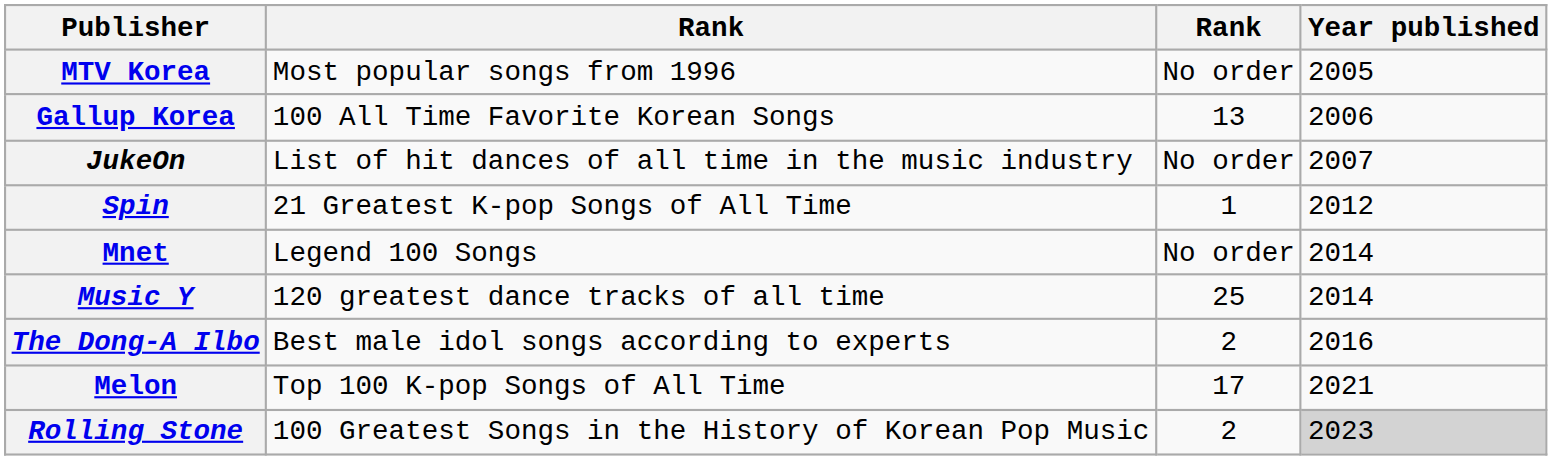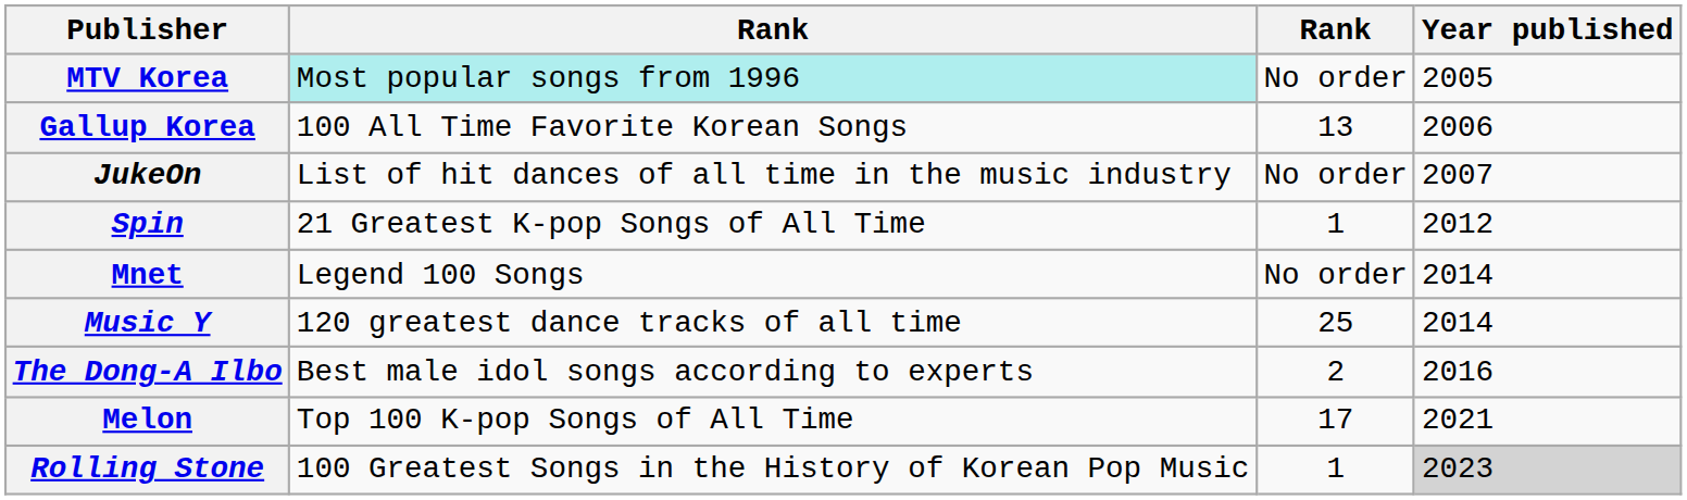 <table class="wikitable plainrowheaders">
 <tr>
 <th scope="col">Publisher</th>
 <th scope="col">Rank</th>
 <th>Rank</th>
 <th scope="col" class="unsortable">Year published</th>
 </tr>
 <tr>
 <th scope="row"><a href='#'>MTV Korea</a></th>
-<td>Most popular songs from 1996</td>
+<td style="background: paleturquoise;">Most popular songs from 1996</td>
 <td align="center">No order</td>
 <td>2005</td>
 </tr>
 <tr>
 <th scope="row"><a href='#'>Gallup Korea</a></th>
 <td>100 All Time Favorite Korean Songs</td>
 <td align="center">13</td>
 <td>2006</td>
 </tr>
 <tr>
 <th scope="row"><em>JukeOn</em></th>
 <td>List of hit dances of all time in the music industry</td>
 <td align="center">No order</td>
 <td>2007</td>
 </tr>
 <tr>
 <th scope="row"><em><a href='#'>Spin</a></em></th>
 <td>21 Greatest K-pop Songs of All Time</td>
 <td align="center">1</td>
 <td>2012</td>
 </tr>
 <tr>
 <th scope="row"><a href='#'>Mnet</a></th>
 <td>Legend 100 Songs</td>
 <td align="center">No order</td>
 <td>2014</td>
 </tr>
 <tr>
 <th scope="row"><em><a href='#'>Music Y</a></em></th>
 <td>120 greatest dance tracks of all time</td>
 <td align="center">25</td>
 <td>2014</td>
 </tr>
 <tr>
 <th scope="row"><em><a href='#'>The Dong-A Ilbo</a></em></th>
 <td>Best male idol songs according to experts</td>
 <td align="center">2</td>
 <td>2016</td>
 </tr>
 <tr>
 <th scope="row"><a href='#'>Melon</a></th>
 <td>Top 100 K-pop Songs of All Time</td>
 <td align="center">17</td>
 <td>2021</td>
 </tr>
 <tr>
 <th scope="row"><em><a href='#'>Rolling Stone</a></em></th>
 <td>100 Greatest Songs in the History of Korean Pop Music</td>
-<td align="center">2</td>
+<td align="center">1</td>
 <td style="background: lightgrey;">2023</td>
 </tr>
 </table>
